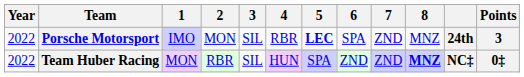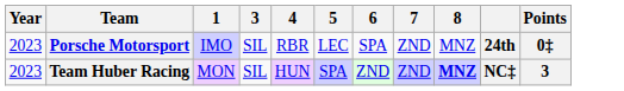 <table class="wikitable" style="text-align:center; font-size:90%">
 <tr>
 <th>Year</th>
 <th>Team</th>
 <th>1</th>
-<th>2</th>
 <th>3</th>
 <th>4</th>
 <th>5</th>
 <th>6</th>
 <th>7</th>
 <th>8</th>
 <th></th>
 <th>Points</th>
 </tr>
 <tr>
-<td><a href='#'>2022</a></td>
+<td><a href='#'>2023</a></td>
 <th><a href='#'>Porsche Motorsport</a></th>
 <td style="background:#CFCFFF;"><a href='#'>IMO</a><br></td>
-<td><a href='#'>MON</a></td>
 <td><a href='#'>SIL</a></td>
 <td><a href='#'>RBR</a></td>
-<td><strong><a href='#'>LEC</a></strong></td>
+<td><a href='#'>LEC</a></td>
 <td><a href='#'>SPA</a></td>
 <td><a href='#'>ZND</a></td>
 <td><a href='#'>MNZ</a></td>
 <th>24th</th>
-<th>3</th>
+<th>0‡</th>
 </tr>
 <tr>
-<td><a href='#'>2022</a></td>
+<td><a href='#'>2023</a></td>
 <th>Team Huber Racing</th>
 <td style="background:#EFCFFF;"><a href='#'>MON</a><br></td>
-<td style="background:#DFFFDF;"><a href='#'>RBR</a><br></td>
 <td><a href='#'>SIL</a></td>
 <td style="background:#EFCFFF;"><a href='#'>HUN</a><br></td>
 <td style="background:#CFCFFF;"><a href='#'>SPA</a><br></td>
 <td style="background:#DFFFDF;"><a href='#'>ZND</a><br></td>
 <td style="background:#CFCFFF;"><a href='#'>ZND</a><br></td>
 <td style="background:#CFCFFF;"><strong><a href='#'>MNZ</a><br></strong></td>
 <th>NC‡</th>
-<th>0‡</th>
+<th>3</th>
 </tr>
 </table>
